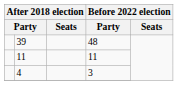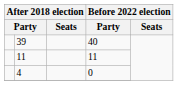 <table class="wikitable">
 <tr>
 <th colspan="3">After 2018 election</th>
 <th colspan="3">Before 2022 election</th>
 </tr>
 <tr>
 <th colspan="2">Party</th>
 <th>Seats</th>
 <th colspan="2">Party</th>
 <th>Seats</th>
 </tr>
 <tr>
 <td></td>
 <td>39</td>
 <td></td>
-<td>48</td>
+<td>40</td>
 </tr>
 <tr>
 <td></td>
 <td>11</td>
 <td></td>
 <td>11</td>
 </tr>
 <tr>
 <td></td>
 <td>4</td>
 <td></td>
-<td>3</td>
+<td>0</td>
 </tr>
 <tr>
 </tr>
 </table>
